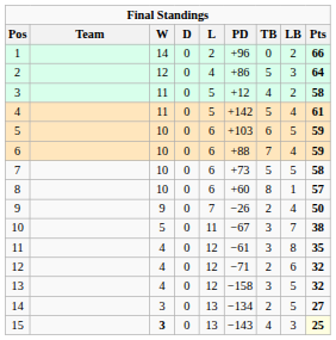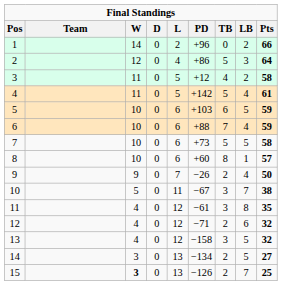 <table class="wikitable" style="float:right; margin-left:15px; text-align: center;">
 <tr>
 <td colspan=15><div><strong>Final Standings</strong></div></td>
 </tr>
 <tr>
 <th style="width:25px;">Pos</th>
 <th style="width:150px;">Team</th>
 <th style="width:25px;">W</th>
 <th style="width:25px;">D</th>
 <th style="width:25px;">L</th>
 <th style="width:35px;">PD</th>
 <th style="width:25px;">TB</th>
 <th style="width:25px;">LB</th>
 <th style="width:25px;">Pts<br></th>
 </tr>
 <tr style="background:#d8ffeb; text-align:center;">
 <td>1</td>
 <td align=left></td>
 <td>14</td>
 <td>0</td>
 <td>2</td>
 <td>+96</td>
 <td>0</td>
 <td>2</td>
 <td><strong>66</strong></td>
 </tr>
 <tr style="background:#d8ffeb; text-align:center;">
 <td>2</td>
 <td align=left></td>
 <td>12</td>
 <td>0</td>
 <td>4</td>
 <td>+86</td>
 <td>5</td>
 <td>3</td>
 <td><strong>64</strong></td>
 </tr>
 <tr style="background:#d8ffeb; text-align:center;">
 <td>3</td>
 <td align=left></td>
 <td>11</td>
 <td>0</td>
 <td>5</td>
 <td>+12</td>
 <td>4</td>
 <td>2</td>
 <td><strong>58</strong></td>
 </tr>
 <tr style="background:#ffe6bd; text-align:center;">
 <td>4</td>
 <td align=left></td>
 <td>11</td>
 <td>0</td>
 <td>5</td>
 <td>+142</td>
 <td>5</td>
 <td>4</td>
 <td><strong>61</strong></td>
 </tr>
 <tr style="background:#ffe6bd; text-align:center;">
 <td>5</td>
 <td align=left></td>
 <td>10</td>
 <td>0</td>
 <td>6</td>
 <td>+103</td>
 <td>6</td>
 <td>5</td>
 <td><strong>59</strong></td>
 </tr>
 <tr style="background:#ffe6bd; text-align:center;">
 <td>6</td>
 <td align=left></td>
 <td>10</td>
 <td>0</td>
 <td>6</td>
 <td>+88</td>
 <td>7</td>
 <td>4</td>
 <td><strong>59</strong></td>
 </tr>
 <tr style="text-align:center;">
 <td>7</td>
 <td align=left></td>
 <td>10</td>
 <td>0</td>
 <td>6</td>
 <td>+73</td>
 <td>5</td>
 <td>5</td>
 <td><strong>58</strong></td>
 </tr>
 <tr style="text-align:center;">
 <td>8</td>
 <td align=left></td>
 <td>10</td>
 <td>0</td>
 <td>6</td>
 <td>+60</td>
 <td>8</td>
 <td>1</td>
 <td><strong>57</strong></td>
 </tr>
 <tr style="text-align:center;">
 <td>9</td>
 <td align=left></td>
 <td>9</td>
 <td>0</td>
 <td>7</td>
 <td>−26</td>
 <td>2</td>
 <td>4</td>
 <td><strong>50</strong></td>
 </tr>
 <tr style="text-align:center;">
 <td>10</td>
 <td align=left></td>
 <td>5</td>
 <td>0</td>
 <td>11</td>
 <td>−67</td>
 <td>3</td>
 <td>7</td>
 <td><strong>38</strong></td>
 </tr>
 <tr style="text-align:center;">
 <td>11</td>
 <td align=left></td>
 <td>4</td>
 <td>0</td>
 <td>12</td>
 <td>−61</td>
 <td>3</td>
 <td>8</td>
 <td><strong>35</strong></td>
 </tr>
 <tr style="text-align:center;">
 <td>12</td>
 <td align=left></td>
 <td>4</td>
 <td>0</td>
 <td>12</td>
 <td>−71</td>
 <td>2</td>
 <td>6</td>
 <td><strong>32</strong></td>
 </tr>
 <tr style="text-align:center;">
 <td>13</td>
 <td align=left></td>
 <td>4</td>
 <td>0</td>
 <td>12</td>
 <td>−158</td>
 <td>3</td>
 <td>5</td>
 <td><strong>32</strong></td>
 </tr>
 <tr style="text-align:center;">
 <td>14</td>
 <td align=left></td>
 <td>3</td>
 <td>0</td>
 <td>13</td>
 <td>−134</td>
 <td>2</td>
 <td>5</td>
 <td><strong>27</strong></td>
 </tr>
 <tr style="text-align:center;">
 <td>15</td>
 <td align=left></td>
 <td><strong>3</strong></td>
 <td>0</td>
 <td>13</td>
-<td>−143</td>
-<td>4</td>
-<td>3</td>
-<td style="background: lightyellow;"><strong>25</strong></td>
+<td>−126</td>
+<td>2</td>
+<td>7</td>
+<td><strong>25</strong></td>
 </tr>
 </table>
